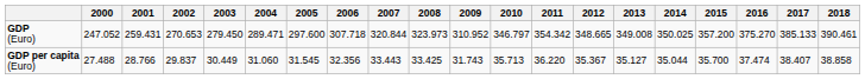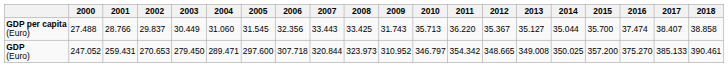 <table class="wikitable" align="center" style="font-size:85%">
 <tr>
 <th></th>
 <th>2000</th>
 <th>2001</th>
 <th>2002</th>
 <th>2003</th>
 <th>2004</th>
 <th>2005</th>
 <th>2006</th>
 <th>2007</th>
 <th>2008</th>
 <th>2009</th>
 <th>2010</th>
 <th>2011</th>
 <th>2012</th>
 <th>2013</th>
 <th>2014</th>
 <th>2015</th>
 <th>2016</th>
 <th>2017</th>
 <th>2018</th>
 </tr>
 <tr>
+<td align=left><strong>GDP per capita</strong><br>(Euro)</td>
+<td>27.488</td>
+<td>28.766</td>
+<td>29.837</td>
+<td>30.449</td>
+<td>31.060</td>
+<td>31.545</td>
+<td>32.356</td>
+<td>33.443</td>
+<td>33.425</td>
+<td>31.743</td>
+<td>35.713</td>
+<td>36.220</td>
+<td>35.367</td>
+<td>35.127</td>
+<td>35.044</td>
+<td>35.700</td>
+<td>37.474</td>
+<td>38.407</td>
+<td>38.858</td>
+</tr>
+<tr>
 <td align=left><strong>GDP</strong><br>(Euro)</td>
 <td>247.052</td>
 <td>259.431</td>
 <td>270.653</td>
 <td>279.450</td>
 <td>289.471</td>
 <td>297.600</td>
 <td>307.718</td>
 <td>320.844</td>
 <td>323.973</td>
 <td>310.952</td>
 <td>346.797</td>
 <td>354.342</td>
 <td>348.665</td>
 <td>349.008</td>
 <td>350.025</td>
 <td>357.200</td>
 <td>375.270</td>
 <td>385.133</td>
 <td>390.461</td>
 </tr>
-<tr>
-<td align=left><strong>GDP per capita</strong><br>(Euro)</td>
-<td>27.488</td>
-<td>28.766</td>
-<td>29.837</td>
-<td>30.449</td>
-<td>31.060</td>
-<td>31.545</td>
-<td>32.356</td>
-<td>33.443</td>
-<td>33.425</td>
-<td>31.743</td>
-<td>35.713</td>
-<td>36.220</td>
-<td>35.367</td>
-<td>35.127</td>
-<td>35.044</td>
-<td>35.700</td>
-<td>37.474</td>
-<td>38.407</td>
-<td>38.858</td>
-</tr>
 </table>
